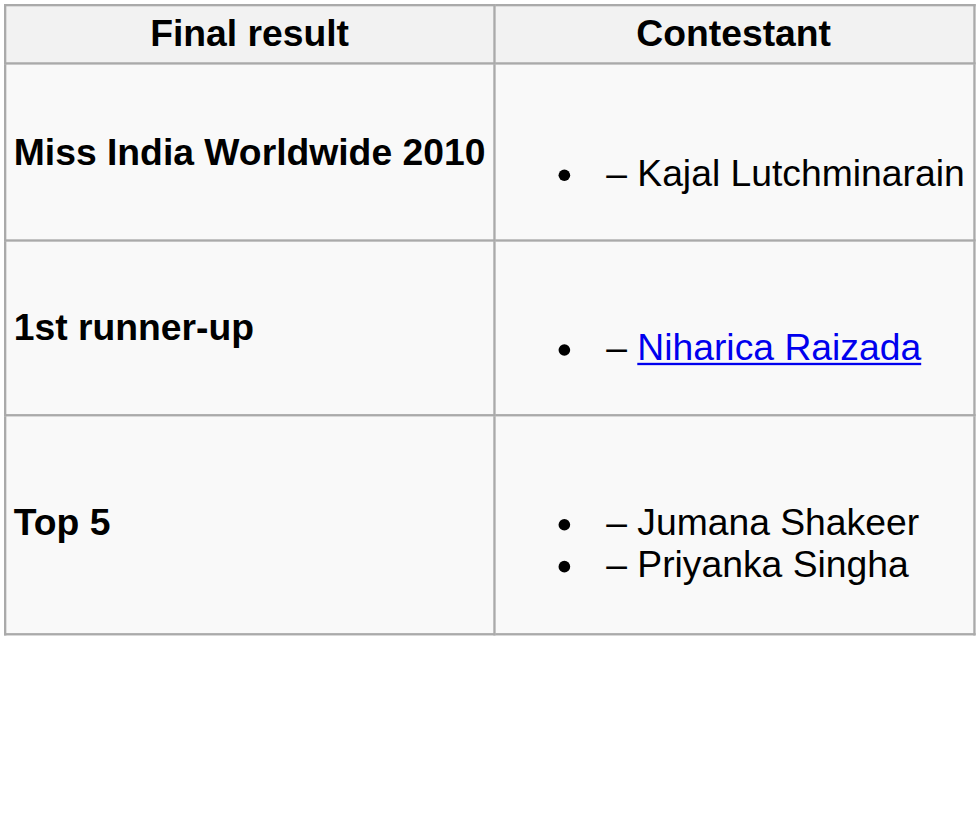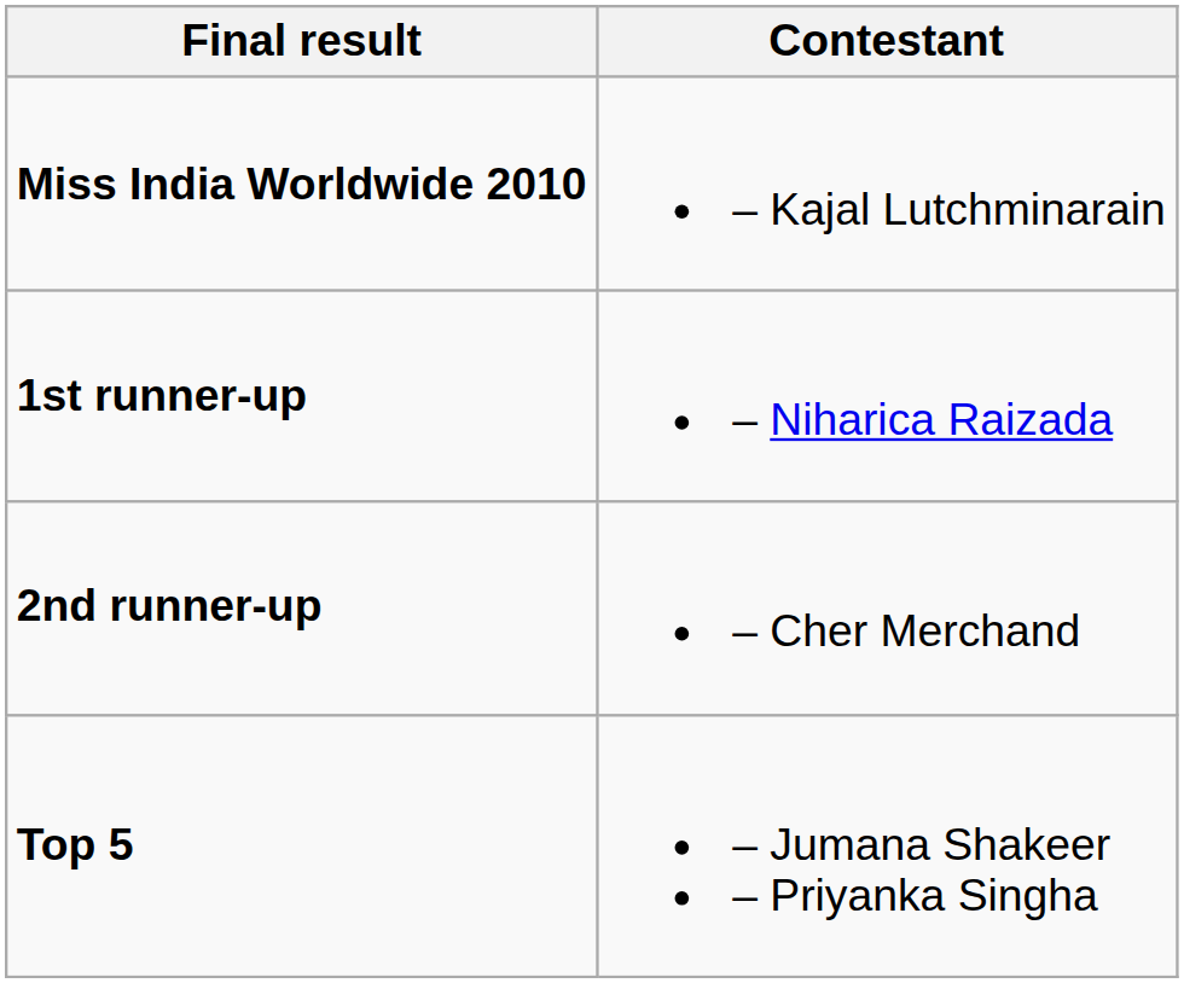 <table class="wikitable">
 <tr>
 <th>Final result</th>
 <th>Contestant</th>
 </tr>
 <tr>
 <td><strong>Miss India Worldwide 2010</strong></td>
 <td><br><ul><li><strong></strong> – Kajal Lutchminarain</li></ul></td>
 </tr>
 <tr>
 <td><strong>1st runner-up</strong></td>
 <td><br><ul><li><strong></strong> – <a href='#'>Niharica Raizada</a></li></ul></td>
 </tr>
 <tr>
+<td><strong>2nd runner-up</strong></td>
+<td><br><ul><li><strong></strong> – Cher Merchand</li></ul></td>
+</tr>
+<tr>
 <td><strong>Top 5</strong></td>
 <td><br><ul><li><strong></strong> – Jumana Shakeer</li><li><strong></strong> – Priyanka Singha</li></ul></td>
 </tr>
 </table>
